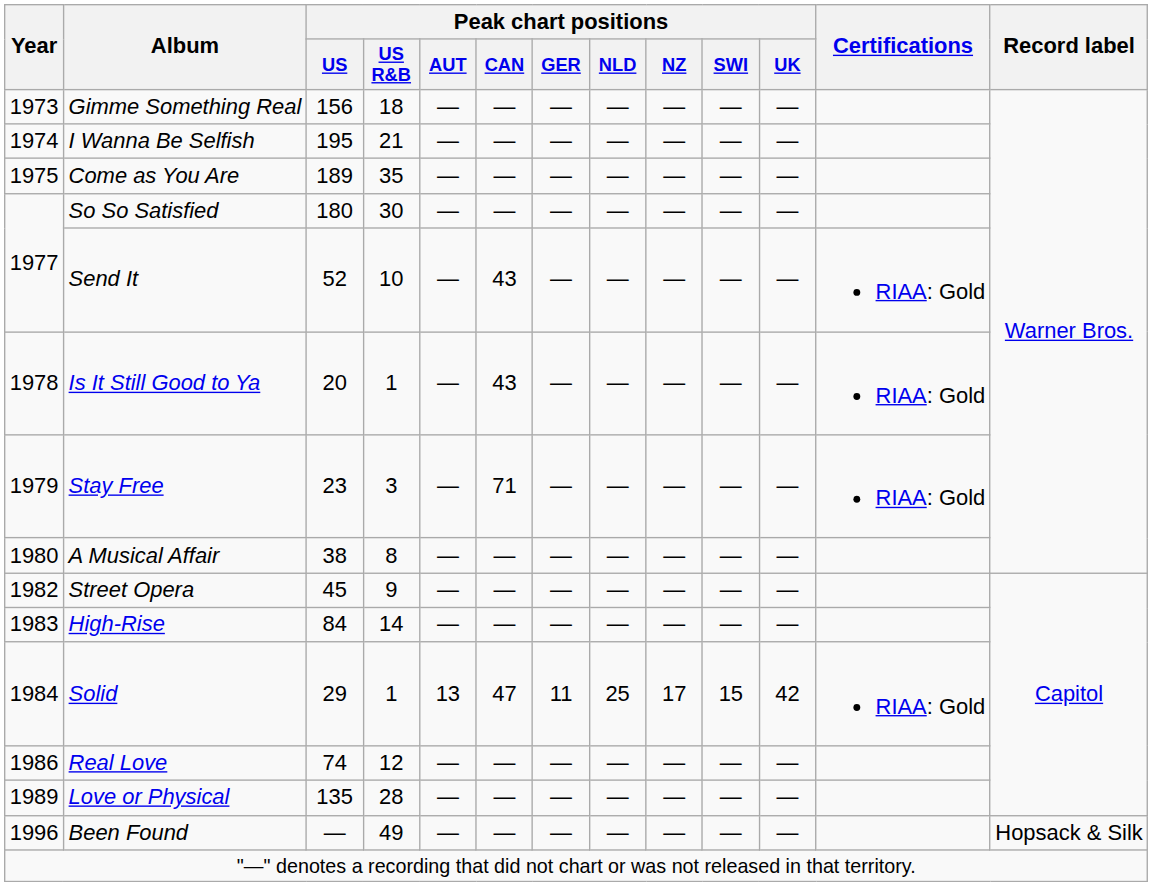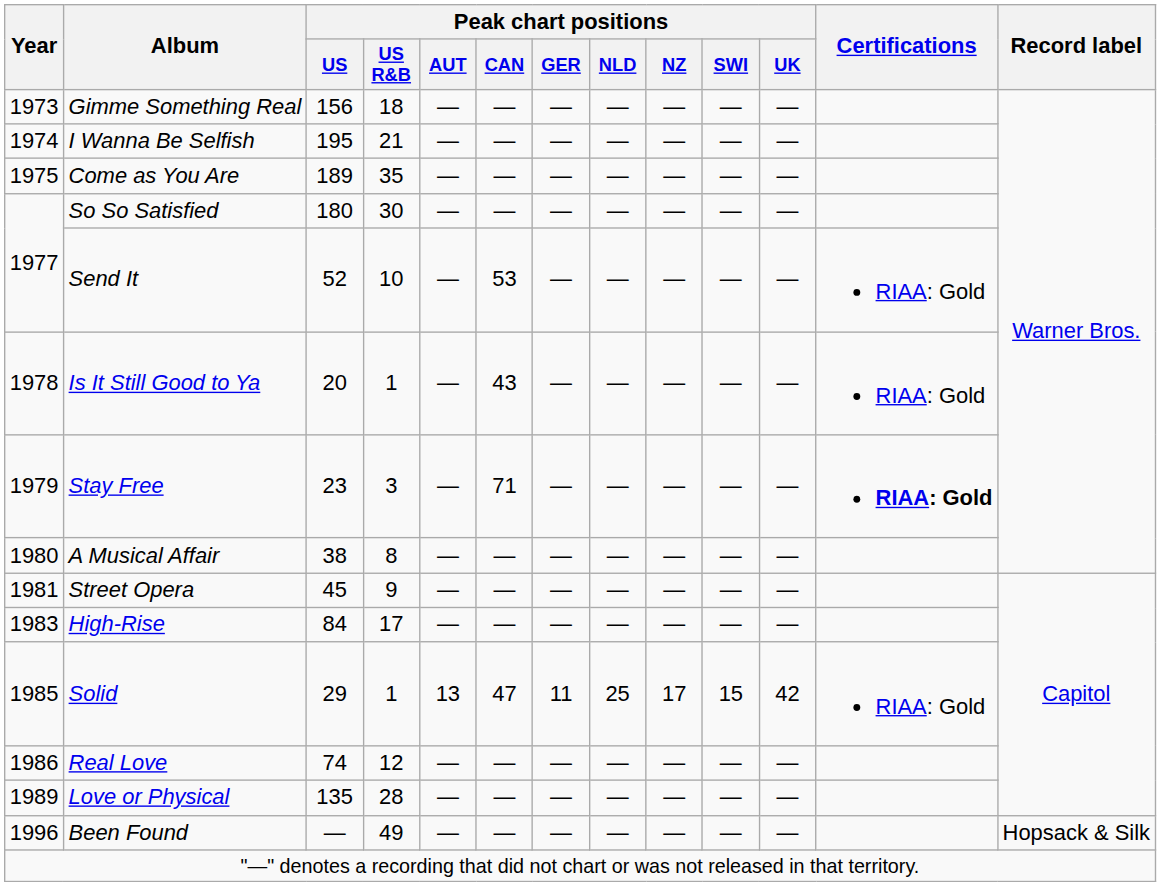 <table class="wikitable" style="text-align:center;">
 <tr>
 <th rowspan="2">Year</th>
 <th rowspan="2">Album</th>
 <th colspan="9">Peak chart positions</th>
 <th rowspan="2"><a href='#'>Certifications</a></th>
 <th rowspan="2">Record label</th>
 </tr>
 <tr style="font-size:smaller;">
 <th style="width:35px;"><a href='#'>US</a><br></th>
 <th style="width:35px;"><a href='#'>US<br>R&B</a><br></th>
 <th style="width:35px;"><a href='#'>AUT</a><br></th>
 <th style="width:35px;"><a href='#'>CAN</a><br></th>
 <th style="width:35px;"><a href='#'>GER</a><br></th>
 <th style="width:35px;"><a href='#'>NLD</a><br></th>
 <th style="width:35px;"><a href='#'>NZ</a> <br></th>
 <th style="width:35px;"><a href='#'>SWI</a><br></th>
 <th style="width:35px;"><a href='#'>UK</a><br></th>
 </tr>
 <tr>
 <td>1973</td>
 <td style="text-align:left;"><em>Gimme Something Real</em></td>
 <td>156</td>
 <td>18</td>
 <td>—</td>
 <td>—</td>
 <td>—</td>
 <td>—</td>
 <td>—</td>
 <td>—</td>
 <td>—</td>
 <td align=left></td>
 <td rowspan="8"><a href='#'>Warner Bros.</a></td>
 </tr>
 <tr>
 <td>1974</td>
 <td style="text-align:left;"><em>I Wanna Be Selfish</em></td>
 <td>195</td>
 <td>21</td>
 <td>—</td>
 <td>—</td>
 <td>—</td>
 <td>—</td>
 <td>—</td>
 <td>—</td>
 <td>—</td>
 <td align=left></td>
 </tr>
 <tr>
 <td>1975</td>
 <td style="text-align:left;"><em>Come as You Are</em></td>
 <td>189</td>
 <td>35</td>
 <td>—</td>
 <td>—</td>
 <td>—</td>
 <td>—</td>
 <td>—</td>
 <td>—</td>
 <td>—</td>
 <td align=left></td>
 </tr>
 <tr>
 <td rowspan="2">1977</td>
 <td style="text-align:left;"><em>So So Satisfied</em></td>
 <td>180</td>
 <td>30</td>
 <td>—</td>
 <td>—</td>
 <td>—</td>
 <td>—</td>
 <td>—</td>
 <td>—</td>
 <td>—</td>
 <td align=left></td>
 </tr>
 <tr>
 <td style="text-align:left;"><em>Send It</em></td>
 <td>52</td>
 <td>10</td>
 <td>—</td>
-<td>43</td>
+<td>53</td>
 <td>—</td>
 <td>—</td>
 <td>—</td>
 <td>—</td>
 <td>—</td>
 <td align=left><br><ul><li><a href='#'>RIAA</a>: Gold</li></ul></td>
 </tr>
 <tr>
 <td>1978</td>
 <td style="text-align:left;"><em><a href='#'>Is It Still Good to Ya</a></em></td>
 <td>20</td>
 <td>1</td>
 <td>—</td>
 <td>43</td>
 <td>—</td>
 <td>—</td>
 <td>—</td>
 <td>—</td>
 <td>—</td>
 <td align=left><br><ul><li><a href='#'>RIAA</a>: Gold</li></ul></td>
 </tr>
 <tr>
 <td>1979</td>
 <td style="text-align:left;"><em><a href='#'>Stay Free</a></em></td>
 <td>23</td>
 <td>3</td>
 <td>—</td>
 <td>71</td>
 <td>—</td>
 <td>—</td>
 <td>—</td>
 <td>—</td>
 <td>—</td>
-<td align=left><br><ul><li><a href='#'>RIAA</a>: Gold</li></ul></td>
+<td align=left><strong><br><ul><li><a href='#'>RIAA</a>: Gold</li></ul></strong></td>
 </tr>
 <tr>
 <td>1980</td>
 <td style="text-align:left;"><em>A Musical Affair</em></td>
 <td>38</td>
 <td>8</td>
 <td>—</td>
 <td>—</td>
 <td>—</td>
 <td>—</td>
 <td>—</td>
 <td>—</td>
 <td>—</td>
 <td align=left></td>
 </tr>
 <tr>
-<td>1982</td>
+<td>1981</td>
 <td style="text-align:left;"><em>Street Opera</em></td>
 <td>45</td>
 <td>9</td>
 <td>—</td>
 <td>—</td>
 <td>—</td>
 <td>—</td>
 <td>—</td>
 <td>—</td>
 <td>—</td>
 <td align=left></td>
 <td rowspan="5"><a href='#'>Capitol</a></td>
 </tr>
 <tr>
 <td>1983</td>
 <td style="text-align:left;"><em><a href='#'>High-Rise</a></em></td>
 <td>84</td>
-<td>14</td>
+<td>17</td>
 <td>—</td>
 <td>—</td>
 <td>—</td>
 <td>—</td>
 <td>—</td>
 <td>—</td>
 <td>—</td>
 <td align=left></td>
 </tr>
 <tr>
-<td>1984</td>
+<td>1985</td>
 <td style="text-align:left;"><em><a href='#'>Solid</a></em></td>
 <td>29</td>
 <td>1</td>
 <td>13</td>
 <td>47</td>
 <td>11</td>
 <td>25</td>
 <td>17</td>
 <td>15</td>
 <td>42</td>
 <td align=left><br><ul><li><a href='#'>RIAA</a>: Gold</li></ul></td>
 </tr>
 <tr>
 <td>1986</td>
 <td style="text-align:left;"><em><a href='#'>Real Love</a></em></td>
 <td>74</td>
 <td>12</td>
 <td>—</td>
 <td>—</td>
 <td>—</td>
 <td>—</td>
 <td>—</td>
 <td>—</td>
 <td>—</td>
 <td align=left></td>
 </tr>
 <tr>
 <td>1989</td>
 <td style="text-align:left;"><em><a href='#'>Love or Physical</a></em></td>
 <td>135</td>
 <td>28</td>
 <td>—</td>
 <td>—</td>
 <td>—</td>
 <td>—</td>
 <td>—</td>
 <td>—</td>
 <td>—</td>
 <td align=left></td>
 </tr>
 <tr>
 <td>1996</td>
 <td style="text-align:left;"><em>Been Found</em></td>
 <td>—</td>
 <td>49</td>
 <td>—</td>
 <td>—</td>
 <td>—</td>
 <td>—</td>
 <td>—</td>
 <td>—</td>
 <td>—</td>
 <td align=left></td>
 <td>Hopsack & Silk</td>
 </tr>
 <tr>
 <td colspan="15" style="font-size:90%">"—" denotes a recording that did not chart or was not released in that territory.</td>
 </tr>
 </table>
